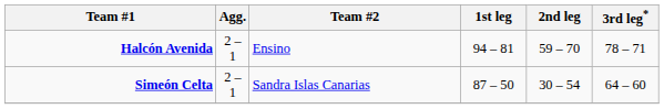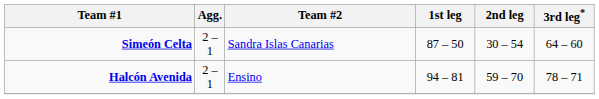 <table class=wikitable style="text-align:center">
 <tr>
 <th width=240>Team #1</th>
 <th width=20>Agg.</th>
 <th width=240>Team #2</th>
 <th width=70>1st leg</th>
 <th width=70>2nd leg</th>
 <th width=70>3rd leg<sup>*</sup></th>
 </tr>
 <tr>
+<td align=right><strong><a href='#'>Simeón Celta</a></strong></td>
+<td>2 – 1</td>
+<td align=left><a href='#'>Sandra Islas Canarias</a></td>
+<td>87 – 50</td>
+<td>30 – 54</td>
+<td>64 – 60</td>
+</tr>
+<tr>
 <td align=right><strong><a href='#'>Halcón Avenida</a></strong></td>
 <td>2 – 1</td>
 <td align=left><a href='#'>Ensino</a></td>
 <td>94 – 81</td>
 <td>59 – 70</td>
 <td>78 – 71</td>
 </tr>
 <tr>
-<td align=right><strong><a href='#'>Simeón Celta</a></strong></td>
-<td>2 – 1</td>
-<td align=left><a href='#'>Sandra Islas Canarias</a></td>
-<td>87 – 50</td>
-<td>30 – 54</td>
-<td>64 – 60</td>
-</tr>
-<tr>
 </tr>
 </table>
